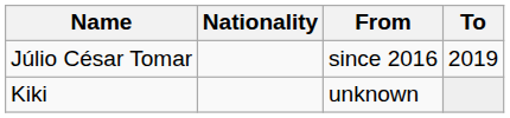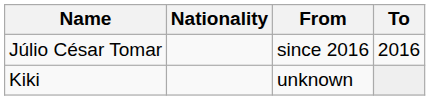 <table class="wikitable sortable">
 <tr>
 <th>Name</th>
 <th>Nationality</th>
 <th>From</th>
 <th class="unsortable">To</th>
 </tr>
 <tr>
 <td>Júlio César Tomar</td>
 <td></td>
 <td>since 2016</td>
-<td>2019</td>
+<td>2016</td>
 </tr>
 <tr>
 <td>Kiki</td>
 <td></td>
 <td>unknown</td>
 <td bgcolor=EFEFEF></td>
 </tr>
 </table>
